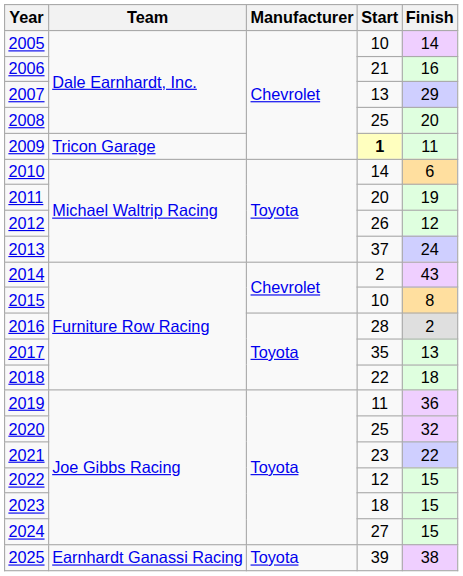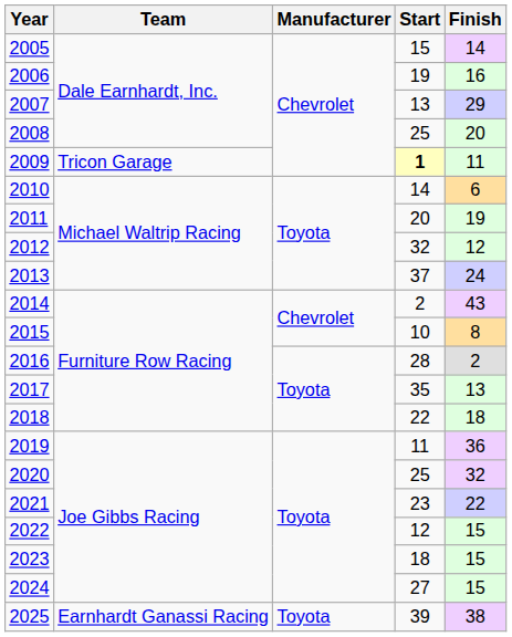 <table class="wikitable" style="font-size: 90%;">
 <tr>
 <th>Year</th>
 <th>Team</th>
 <th>Manufacturer</th>
 <th>Start</th>
 <th>Finish</th>
 </tr>
 <tr>
 <td><a href='#'>2005</a></td>
 <td rowspan=4><a href='#'>Dale Earnhardt, Inc.</a></td>
 <td rowspan=5><a href='#'>Chevrolet</a></td>
-<td align=center>10</td>
+<td align=center>15</td>
 <td align=center style="background:#EFCFFF;">14</td>
 </tr>
 <tr>
 <td><a href='#'>2006</a></td>
-<td align=center>21</td>
+<td align=center>19</td>
 <td align=center style="background:#DFFFDF;">16</td>
 </tr>
 <tr>
 <td><a href='#'>2007</a></td>
 <td align=center>13</td>
 <td align=center style="background:#CFCFFF;">29</td>
 </tr>
 <tr>
 <td><a href='#'>2008</a></td>
 <td align=center>25</td>
 <td align=center style="background:#DFFFDF;">20</td>
 </tr>
 <tr>
 <td><a href='#'>2009</a></td>
 <td><a href='#'>Tricon Garage</a></td>
 <td align=center style="background:#FFFFBF;"><strong>1</strong></td>
 <td align=center style="background:#DFFFDF;">11</td>
 </tr>
 <tr>
 <td><a href='#'>2010</a></td>
 <td rowspan=4><a href='#'>Michael Waltrip Racing</a></td>
 <td rowspan=4><a href='#'>Toyota</a></td>
 <td align=center>14</td>
 <td align=center style="background:#FFDF9F;">6</td>
 </tr>
 <tr>
 <td><a href='#'>2011</a></td>
 <td align=center>20</td>
 <td align=center style="background:#DFFFDF;">19</td>
 </tr>
 <tr>
 <td><a href='#'>2012</a></td>
-<td align=center>26</td>
+<td align=center>32</td>
 <td align=center style="background:#DFFFDF;">12</td>
 </tr>
 <tr>
 <td><a href='#'>2013</a></td>
 <td align=center>37</td>
 <td align=center style="background:#CFCFFF;">24</td>
 </tr>
 <tr>
 <td><a href='#'>2014</a></td>
 <td rowspan=5><a href='#'>Furniture Row Racing</a></td>
 <td rowspan=2><a href='#'>Chevrolet</a></td>
 <td align=center>2</td>
 <td align=center style="background:#EFCFFF;">43</td>
 </tr>
 <tr>
 <td><a href='#'>2015</a></td>
 <td align=center>10</td>
 <td align=center style="background:#FFDF9F;">8</td>
 </tr>
 <tr>
 <td><a href='#'>2016</a></td>
 <td rowspan=3><a href='#'>Toyota</a></td>
 <td align=center>28</td>
 <td align=center style="background:#DFDFDF;">2</td>
 </tr>
 <tr>
 <td><a href='#'>2017</a></td>
 <td align=center>35</td>
 <td align=center style="background:#DFFFDF;">13</td>
 </tr>
 <tr>
 <td><a href='#'>2018</a></td>
 <td align=center>22</td>
 <td align=center style="background:#DFFFDF;">18</td>
 </tr>
 <tr>
 <td><a href='#'>2019</a></td>
 <td rowspan=6><a href='#'>Joe Gibbs Racing</a></td>
 <td rowspan=6><a href='#'>Toyota</a></td>
 <td align=center>11</td>
 <td align=center style="background:#EFCFFF;">36</td>
 </tr>
 <tr>
 <td><a href='#'>2020</a></td>
 <td align=center>25</td>
 <td align=center style="background:#EFCFFF;">32</td>
 </tr>
 <tr>
 <td><a href='#'>2021</a></td>
 <td align=center>23</td>
 <td align=center style="background:#CFCFFF;">22</td>
 </tr>
 <tr>
 <td><a href='#'>2022</a></td>
 <td align=center>12</td>
 <td align=center style="background:#DFFFDF;">15</td>
 </tr>
 <tr>
 <td><a href='#'>2023</a></td>
 <td align=center>18</td>
 <td align=center style="background:#DFFFDF;">15</td>
 </tr>
 <tr>
 <td><a href='#'>2024</a></td>
 <td align=center>27</td>
 <td align=center style="background:#DFFFDF;">15</td>
 </tr>
 <tr>
 <td><a href='#'>2025</a></td>
 <td><a href='#'>Earnhardt Ganassi Racing</a></td>
 <td><a href='#'>Toyota</a></td>
 <td align=center>39</td>
 <td align=center style="background:#EFCFFF;">38</td>
 </tr>
 </table>
